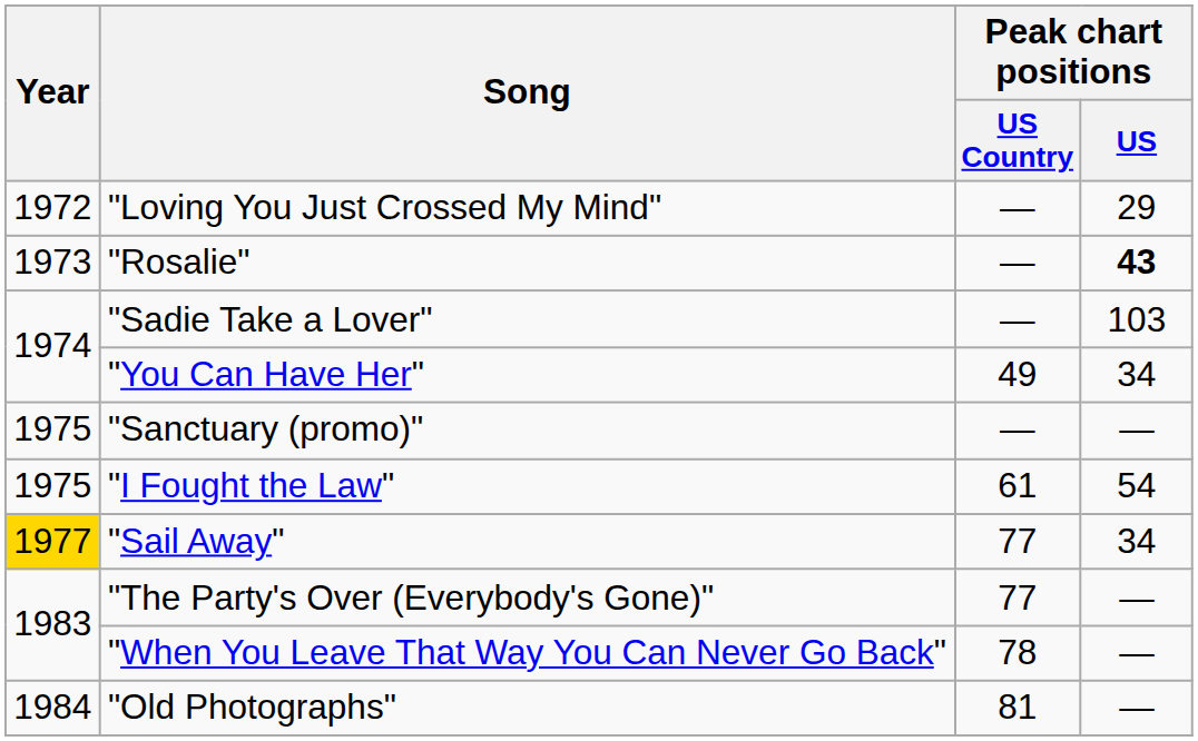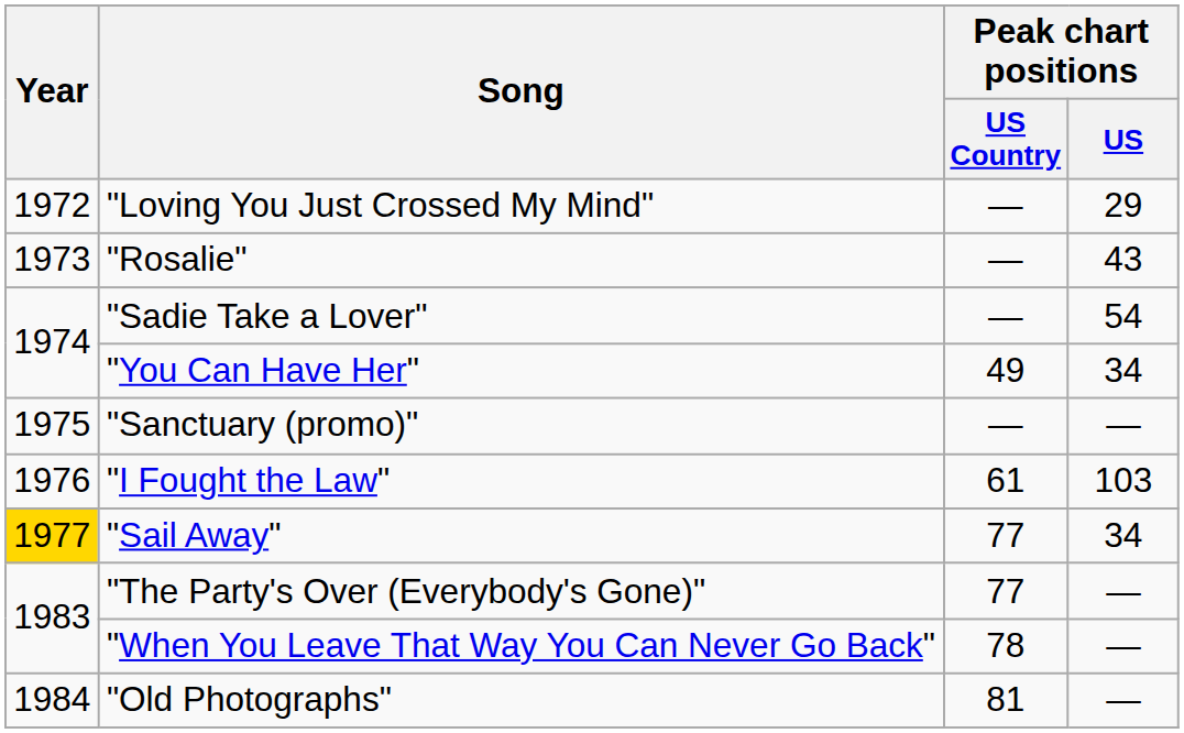 <table class="wikitable" style="text-align:left;">
 <tr>
 <th rowspan="2">Year</th>
 <th rowspan="2">Song</th>
 <th colspan="2">Peak chart<br>positions</th>
 </tr>
 <tr style="font-size:smaller;">
 <th width="45"><a href='#'>US Country</a></th>
 <th width="45"><a href='#'>US</a><br></th>
 </tr>
 <tr>
 <td>1972</td>
 <td>"Loving You Just Crossed My Mind"</td>
 <td align=center>—</td>
 <td align=center>29</td>
 </tr>
 <tr>
 <td>1973</td>
 <td>"Rosalie"</td>
 <td align=center>—</td>
-<td align=center><strong>43</strong></td>
+<td align=center>43</td>
 </tr>
 <tr>
 <td rowspan=2>1974</td>
 <td>"Sadie Take a Lover"</td>
 <td align=center>—</td>
-<td align=center>103</td>
+<td align=center>54</td>
 </tr>
 <tr>
 <td>"<a href='#'>You Can Have Her</a>"</td>
 <td align=center>49</td>
 <td align=center>34</td>
 </tr>
 <tr>
 <td>1975</td>
 <td>"Sanctuary (promo)" </td>
 <td align=center>—</td>
 <td align=center>—</td>
 </tr>
 <tr>
-<td>1975</td>
+<td>1976</td>
 <td>"<a href='#'>I Fought the Law</a>"</td>
 <td align=center>61</td>
-<td align=center>54</td>
+<td align=center>103</td>
 </tr>
 <tr>
 <td style="background: gold;">1977</td>
 <td>"<a href='#'>Sail Away</a>"</td>
 <td align=center>77</td>
 <td align=center>34</td>
 </tr>
 <tr>
 <td rowspan=2>1983</td>
 <td>"The Party's Over (Everybody's Gone)"</td>
 <td align=center>77</td>
 <td align=center>—</td>
 </tr>
 <tr>
 <td>"<a href='#'>When You Leave That Way You Can Never Go Back</a>"</td>
 <td align=center>78</td>
 <td align=center>—</td>
 </tr>
 <tr>
 <td>1984</td>
 <td>"Old Photographs"</td>
 <td align=center>81</td>
 <td align=center>—</td>
 </tr>
 </table>
